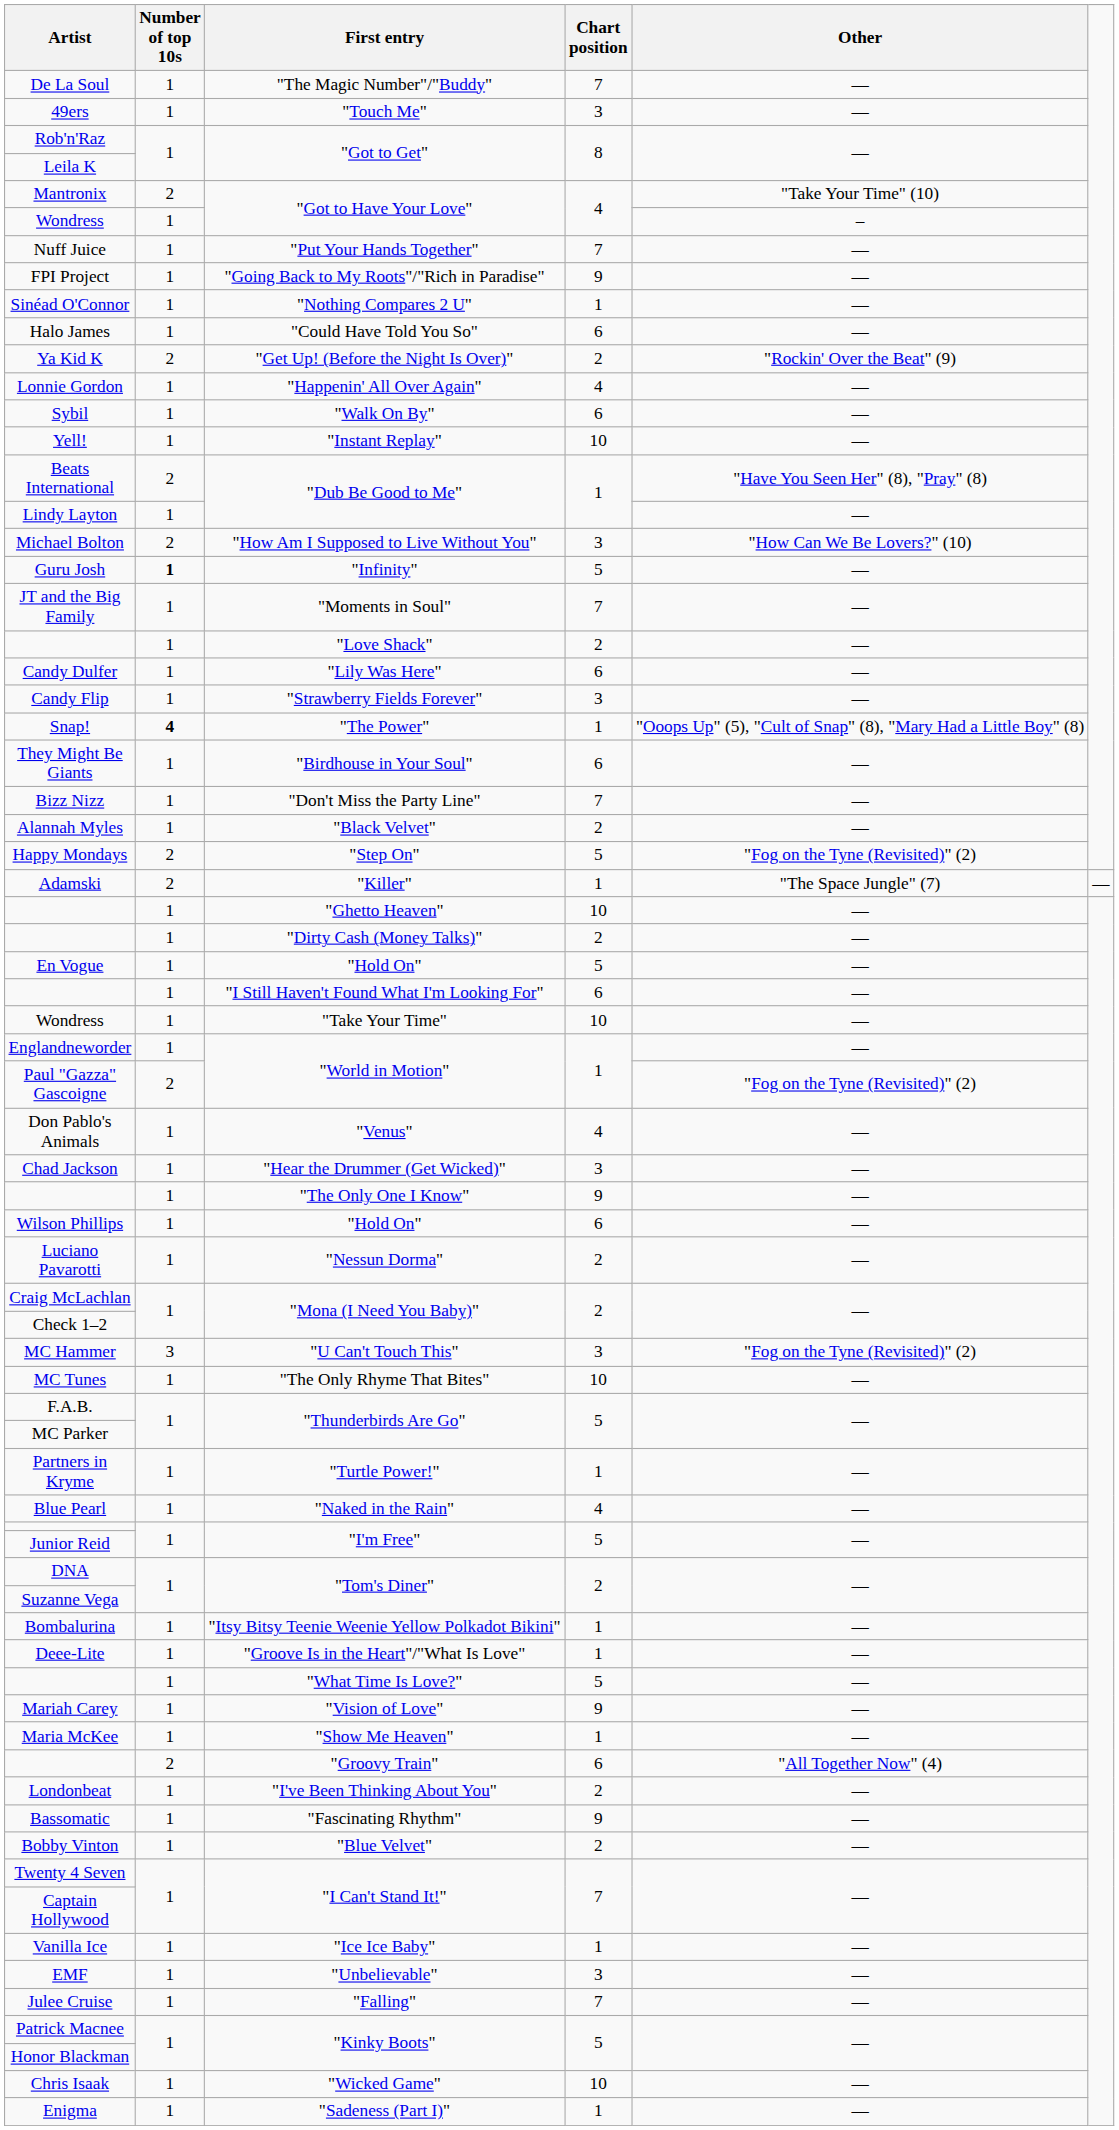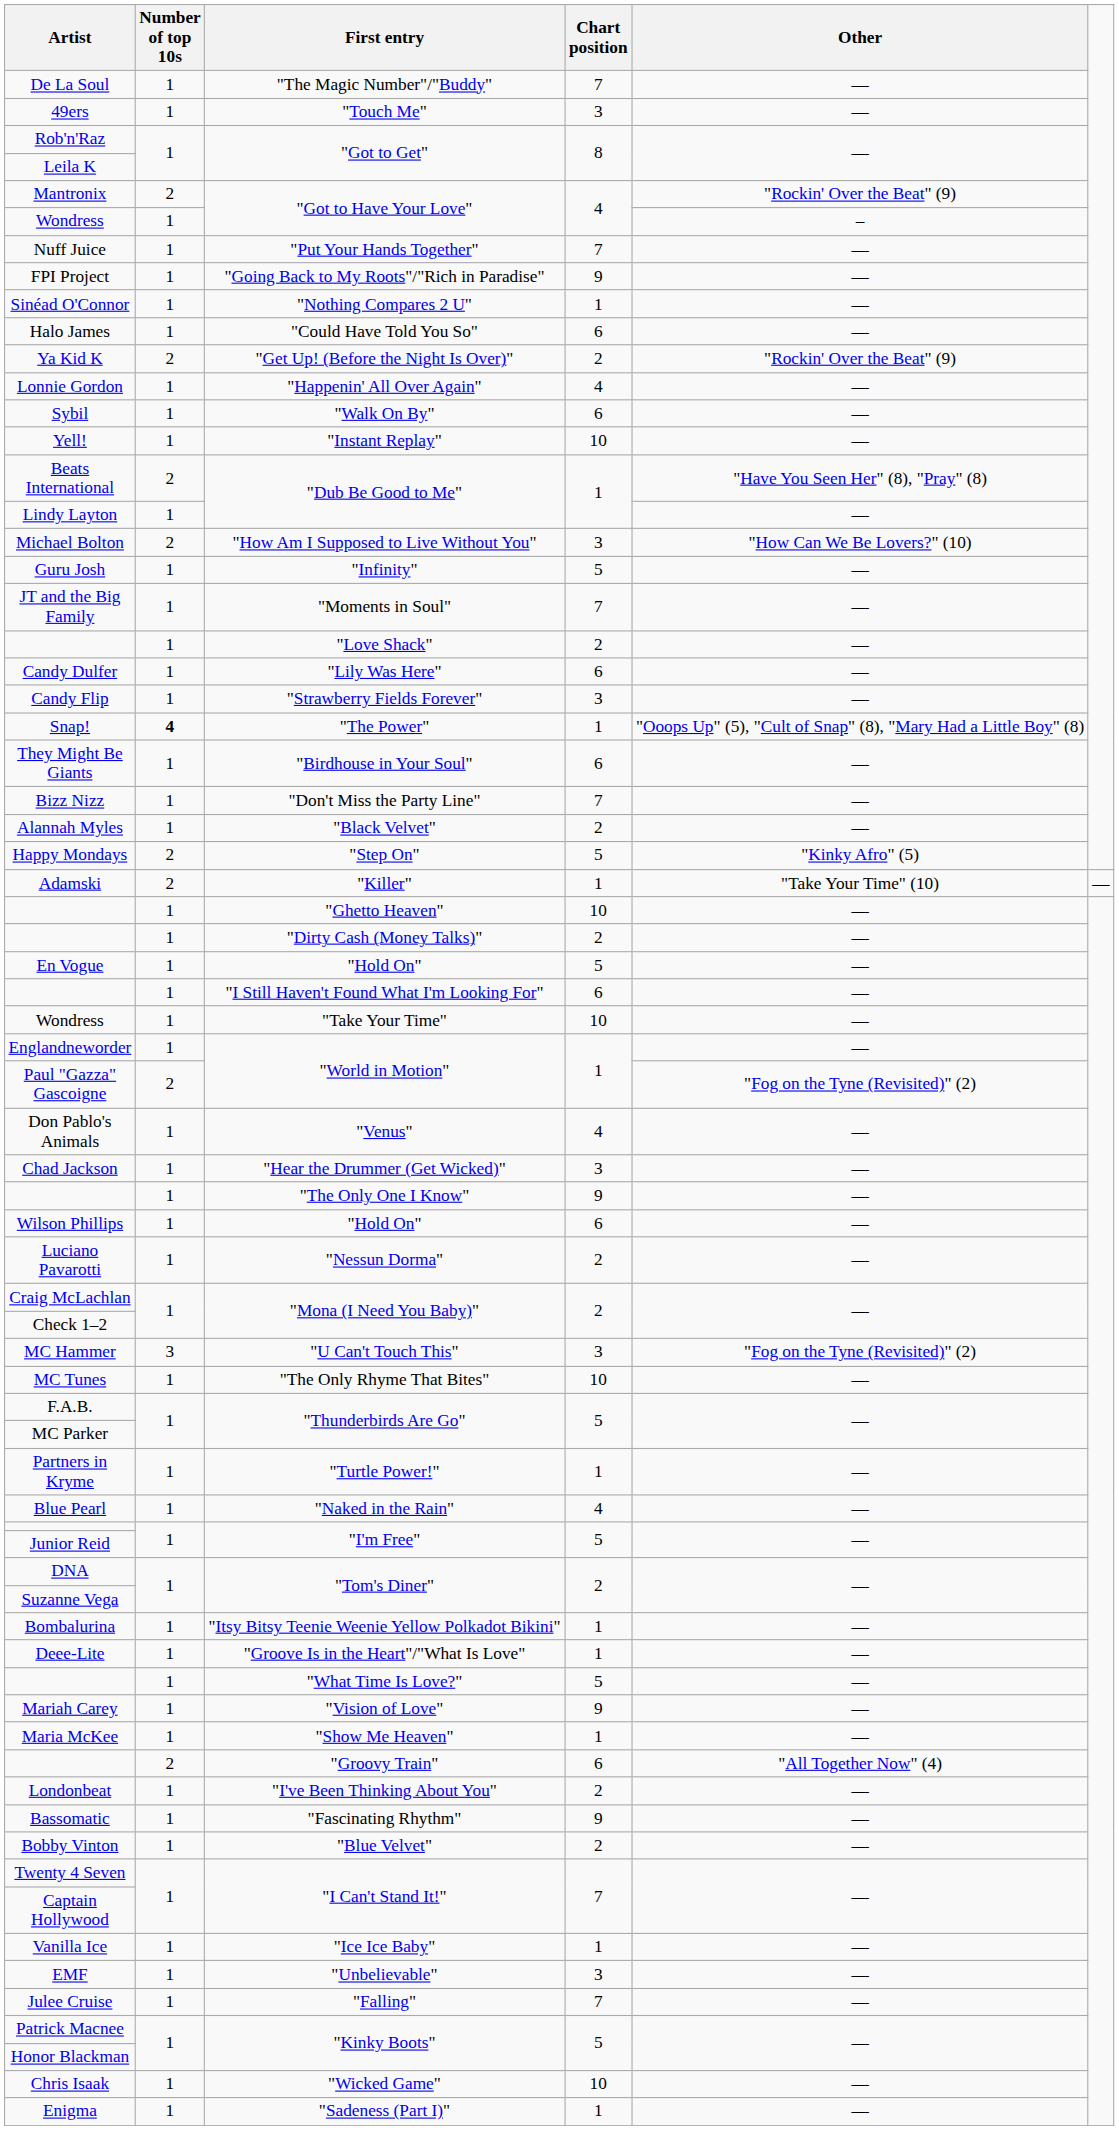 <table class="wikitable sortable mw-collapsible mw-collapsed" style="text-align: center;">
 <tr>
 <th scope="col" style="width:55px;">Artist</th>
 <th scope="col" style="width:55px;" data-sort-type="number">Number of top 10s</th>
 <th scope="col" style="text-align:center;">First entry</th>
 <th scope="col" style="width:55px;" data-sort-type="number">Chart position</th>
 <th scope="col" style="text-align:center;">Other</th>
 </tr>
 <tr>
 <td><a href='#'>De La Soul</a></td>
 <td>1</td>
 <td>"The Magic Number"/"<a href='#'>Buddy</a>"</td>
 <td>7</td>
 <td>—</td>
 </tr>
 <tr>
 <td><a href='#'>49ers</a></td>
 <td>1</td>
 <td>"<a href='#'>Touch Me</a>"</td>
 <td>3</td>
 <td>—</td>
 </tr>
 <tr>
 <td><a href='#'>Rob'n'Raz</a></td>
 <td rowspan="2">1</td>
 <td rowspan="2">"<a href='#'>Got to Get</a>"</td>
 <td rowspan="2">8</td>
 <td rowspan="2">—</td>
 </tr>
 <tr>
 <td><a href='#'>Leila K</a></td>
 </tr>
 <tr>
 <td><a href='#'>Mantronix</a></td>
 <td>2</td>
 <td rowspan="2">"<a href='#'>Got to Have Your Love</a>"</td>
 <td rowspan="2">4</td>
-<td>"Take Your Time" (10)</td>
+<td>"<a href='#'>Rockin' Over the Beat</a>" (9)</td>
 </tr>
 <tr>
 <td><a href='#'>Wondress</a></td>
 <td>1</td>
 <td>–</td>
 </tr>
 <tr>
 <td>Nuff Juice</td>
 <td>1</td>
 <td>"<a href='#'>Put Your Hands Together</a>"</td>
 <td>7</td>
 <td>—</td>
 </tr>
 <tr>
 <td>FPI Project</td>
 <td>1</td>
 <td>"<a href='#'>Going Back to My Roots</a>"/"Rich in Paradise"</td>
 <td>9</td>
 <td>—</td>
 </tr>
 <tr>
 <td><a href='#'>Sinéad O'Connor</a></td>
 <td>1</td>
 <td>"<a href='#'>Nothing Compares 2 U</a>"</td>
 <td>1</td>
 <td>—</td>
 </tr>
 <tr>
 <td>Halo James</td>
 <td>1</td>
 <td>"Could Have Told You So"</td>
 <td>6</td>
 <td>—</td>
 </tr>
 <tr>
 <td><a href='#'>Ya Kid K</a></td>
 <td>2</td>
 <td>"<a href='#'>Get Up! (Before the Night Is Over)</a>"</td>
 <td>2</td>
 <td>"<a href='#'>Rockin' Over the Beat</a>" (9)</td>
 </tr>
 <tr>
 <td><a href='#'>Lonnie Gordon</a></td>
 <td>1</td>
 <td>"<a href='#'>Happenin' All Over Again</a>"</td>
 <td>4</td>
 <td>—</td>
 </tr>
 <tr>
 <td><a href='#'>Sybil</a></td>
 <td>1</td>
 <td>"<a href='#'>Walk On By</a>"</td>
 <td>6</td>
 <td>—</td>
 </tr>
 <tr>
 <td><a href='#'>Yell!</a></td>
 <td>1</td>
 <td>"<a href='#'>Instant Replay</a>"</td>
 <td>10</td>
 <td>—</td>
 </tr>
 <tr>
 <td><a href='#'>Beats International</a></td>
 <td>2</td>
 <td rowspan="2">"<a href='#'>Dub Be Good to Me</a>"</td>
 <td rowspan="2">1</td>
 <td>"<a href='#'>Have You Seen Her</a>" (8), "<a href='#'>Pray</a>" (8) </td>
 </tr>
 <tr>
 <td><a href='#'>Lindy Layton</a></td>
 <td>1</td>
 <td>—</td>
 </tr>
 <tr>
 <td><a href='#'>Michael Bolton</a></td>
 <td>2</td>
 <td>"<a href='#'>How Am I Supposed to Live Without You</a>"</td>
 <td>3</td>
 <td>"<a href='#'>How Can We Be Lovers?</a>" (10)</td>
 </tr>
 <tr>
 <td><a href='#'>Guru Josh</a></td>
-<td><strong>1</strong></td>
+<td>1</td>
 <td>"<a href='#'>Infinity</a>"</td>
 <td>5</td>
 <td>—</td>
 </tr>
 <tr>
 <td><a href='#'>JT and the Big Family</a></td>
 <td>1</td>
 <td>"Moments in Soul"</td>
 <td>7</td>
 <td>—</td>
 </tr>
 <tr>
 <td></td>
 <td>1</td>
 <td>"<a href='#'>Love Shack</a>"</td>
 <td>2</td>
 <td>—</td>
 </tr>
 <tr>
 <td><a href='#'>Candy Dulfer</a></td>
 <td>1</td>
 <td>"<a href='#'>Lily Was Here</a>"</td>
 <td>6</td>
 <td>—</td>
 </tr>
 <tr>
 <td><a href='#'>Candy Flip</a></td>
 <td>1</td>
 <td>"<a href='#'>Strawberry Fields Forever</a>"</td>
 <td>3</td>
 <td>—</td>
 </tr>
 <tr>
 <td><a href='#'>Snap!</a></td>
 <td><strong>4</strong></td>
 <td>"<a href='#'>The Power</a>"</td>
 <td>1</td>
 <td>"<a href='#'>Ooops Up</a>" (5), "<a href='#'>Cult of Snap</a>" (8), "<a href='#'>Mary Had a Little Boy</a>" (8)</td>
 </tr>
 <tr>
 <td><a href='#'>They Might Be Giants</a></td>
 <td>1</td>
 <td>"<a href='#'>Birdhouse in Your Soul</a>"</td>
 <td>6</td>
 <td>—</td>
 </tr>
 <tr>
 <td><a href='#'>Bizz Nizz</a></td>
 <td>1</td>
 <td>"Don't Miss the Party Line"</td>
 <td>7</td>
 <td>—</td>
 </tr>
 <tr>
 <td><a href='#'>Alannah Myles</a></td>
 <td>1</td>
 <td>"<a href='#'>Black Velvet</a>"</td>
 <td>2</td>
 <td>—</td>
 </tr>
 <tr>
 <td><a href='#'>Happy Mondays</a></td>
 <td>2</td>
 <td>"<a href='#'>Step On</a>"</td>
 <td>5</td>
-<td>"<a href='#'>Fog on the Tyne (Revisited)</a>" (2)</td>
+<td>"<a href='#'>Kinky Afro</a>" (5)</td>
 </tr>
 <tr>
 <td><a href='#'>Adamski</a></td>
 <td>2</td>
 <td>"<a href='#'>Killer</a>"</td>
 <td>1</td>
-<td>"The Space Jungle" (7)</td>
+<td>"Take Your Time" (10)</td>
 <td>—</td>
 </tr>
 <tr>
 <td></td>
 <td>1</td>
 <td>"<a href='#'>Ghetto Heaven</a>"</td>
 <td>10</td>
 <td>—</td>
 </tr>
 <tr>
 <td></td>
 <td>1</td>
 <td>"<a href='#'>Dirty Cash (Money Talks)</a>"</td>
 <td>2</td>
 <td>—</td>
 </tr>
 <tr>
 <td><a href='#'>En Vogue</a></td>
 <td>1</td>
 <td>"<a href='#'>Hold On</a>"</td>
 <td>5</td>
 <td>—</td>
 </tr>
 <tr>
 <td></td>
 <td>1</td>
 <td>"<a href='#'>I Still Haven't Found What I'm Looking For</a>"</td>
 <td>6</td>
 <td>—</td>
 </tr>
 <tr>
 <td>Wondress</td>
 <td>1</td>
 <td>"Take Your Time"</td>
 <td>10</td>
 <td>—</td>
 </tr>
 <tr>
 <td><a href='#'>Englandneworder</a></td>
 <td>1</td>
 <td rowspan="2">"<a href='#'>World in Motion</a>"</td>
 <td rowspan="2">1</td>
 <td>—</td>
 </tr>
 <tr>
 <td><a href='#'>Paul "Gazza" Gascoigne</a></td>
 <td>2</td>
 <td>"<a href='#'>Fog on the Tyne (Revisited)</a>" (2)</td>
 </tr>
 <tr>
 <td>Don Pablo's Animals</td>
 <td>1</td>
 <td>"<a href='#'>Venus</a>"</td>
 <td>4</td>
 <td>—</td>
 </tr>
 <tr>
 <td><a href='#'>Chad Jackson</a></td>
 <td>1</td>
 <td>"<a href='#'>Hear the Drummer (Get Wicked)</a>"</td>
 <td>3</td>
 <td>—</td>
 </tr>
 <tr>
 <td></td>
 <td>1</td>
 <td>"<a href='#'>The Only One I Know</a>"</td>
 <td>9</td>
 <td>—</td>
 </tr>
 <tr>
 <td><a href='#'>Wilson Phillips</a></td>
 <td>1</td>
 <td>"<a href='#'>Hold On</a>"</td>
 <td>6</td>
 <td>—</td>
 </tr>
 <tr>
 <td><a href='#'>Luciano Pavarotti</a></td>
 <td>1</td>
 <td>"<a href='#'>Nessun Dorma</a>"</td>
 <td>2</td>
 <td>—</td>
 </tr>
 <tr>
 <td><a href='#'>Craig McLachlan</a></td>
 <td rowspan="2">1</td>
 <td rowspan="2">"<a href='#'>Mona (I Need You Baby)</a>"</td>
 <td rowspan="2">2</td>
 <td rowspan="2">—</td>
 </tr>
 <tr>
 <td>Check 1–2</td>
 </tr>
 <tr>
 <td><a href='#'>MC Hammer</a></td>
 <td>3</td>
 <td>"<a href='#'>U Can't Touch This</a>"</td>
 <td>3</td>
 <td>"<a href='#'>Fog on the Tyne (Revisited)</a>" (2)</td>
 </tr>
 <tr>
 <td><a href='#'>MC Tunes</a></td>
 <td>1</td>
 <td>"The Only Rhyme That Bites"</td>
 <td>10</td>
 <td>—</td>
 </tr>
 <tr>
 <td>F.A.B.</td>
 <td rowspan="2">1</td>
 <td rowspan="2">"<a href='#'>Thunderbirds Are Go</a>"</td>
 <td rowspan="2">5</td>
 <td rowspan="2">—</td>
 </tr>
 <tr>
 <td>MC Parker</td>
 </tr>
 <tr>
 <td><a href='#'>Partners in Kryme</a></td>
 <td>1</td>
 <td>"<a href='#'>Turtle Power!</a>"</td>
 <td>1</td>
 <td>—</td>
 </tr>
 <tr>
 <td><a href='#'>Blue Pearl</a></td>
 <td>1</td>
 <td>"<a href='#'>Naked in the Rain</a>"</td>
 <td>4</td>
 <td>—</td>
 </tr>
 <tr>
 <td></td>
 <td rowspan="2">1</td>
 <td rowspan="2">"<a href='#'>I'm Free</a>"</td>
 <td rowspan="2">5</td>
 <td rowspan="2">—</td>
 </tr>
 <tr>
 <td><a href='#'>Junior Reid</a></td>
 </tr>
 <tr>
 <td><a href='#'>DNA</a></td>
 <td rowspan="2">1</td>
 <td rowspan="2">"<a href='#'>Tom's Diner</a>"</td>
 <td rowspan="2">2</td>
 <td rowspan="2">—</td>
 </tr>
 <tr>
 <td><a href='#'>Suzanne Vega</a></td>
 </tr>
 <tr>
 <td><a href='#'>Bombalurina</a></td>
 <td>1</td>
 <td>"<a href='#'>Itsy Bitsy Teenie Weenie Yellow Polkadot Bikini</a>"</td>
 <td>1</td>
 <td>—</td>
 </tr>
 <tr>
 <td><a href='#'>Deee-Lite</a></td>
 <td>1</td>
 <td>"<a href='#'>Groove Is in the Heart</a>"/"What Is Love"</td>
 <td>1</td>
 <td>—</td>
 </tr>
 <tr>
 <td></td>
 <td>1</td>
 <td>"<a href='#'>What Time Is Love?</a>"</td>
 <td>5</td>
 <td>—</td>
 </tr>
 <tr>
 <td><a href='#'>Mariah Carey</a></td>
 <td>1</td>
 <td>"<a href='#'>Vision of Love</a>"</td>
 <td>9</td>
 <td>—</td>
 </tr>
 <tr>
 <td><a href='#'>Maria McKee</a></td>
 <td>1</td>
 <td>"<a href='#'>Show Me Heaven</a>"</td>
 <td>1</td>
 <td>—</td>
 </tr>
 <tr>
 <td></td>
 <td>2</td>
 <td>"<a href='#'>Groovy Train</a>"</td>
 <td>6</td>
 <td>"<a href='#'>All Together Now</a>" (4)</td>
 </tr>
 <tr>
 <td><a href='#'>Londonbeat</a></td>
 <td>1</td>
 <td>"<a href='#'>I've Been Thinking About You</a>"</td>
 <td>2</td>
 <td>—</td>
 </tr>
 <tr>
 <td><a href='#'>Bassomatic</a></td>
 <td>1</td>
 <td>"Fascinating Rhythm"</td>
 <td>9</td>
 <td>—</td>
 </tr>
 <tr>
 <td><a href='#'>Bobby Vinton</a></td>
 <td>1</td>
 <td>"<a href='#'>Blue Velvet</a>"</td>
 <td>2</td>
 <td>—</td>
 </tr>
 <tr>
 <td><a href='#'>Twenty 4 Seven</a></td>
 <td rowspan="2">1</td>
 <td rowspan="2">"<a href='#'>I Can't Stand It!</a>"</td>
 <td rowspan="2">7</td>
 <td rowspan="2">—</td>
 </tr>
 <tr>
 <td><a href='#'>Captain Hollywood</a></td>
 </tr>
 <tr>
 <td><a href='#'>Vanilla Ice</a></td>
 <td>1</td>
 <td>"<a href='#'>Ice Ice Baby</a>"</td>
 <td>1</td>
 <td>—</td>
 </tr>
 <tr>
 <td><a href='#'>EMF</a></td>
 <td>1</td>
 <td>"<a href='#'>Unbelievable</a>"</td>
 <td>3</td>
 <td>—</td>
 </tr>
 <tr>
 <td><a href='#'>Julee Cruise</a></td>
 <td>1</td>
 <td>"<a href='#'>Falling</a>"</td>
 <td>7</td>
 <td>—</td>
 </tr>
 <tr>
 <td><a href='#'>Patrick Macnee</a></td>
 <td rowspan="2">1</td>
 <td rowspan="2">"<a href='#'>Kinky Boots</a>"</td>
 <td rowspan="2">5</td>
 <td rowspan="2">—</td>
 </tr>
 <tr>
 <td><a href='#'>Honor Blackman</a></td>
 </tr>
 <tr>
 <td><a href='#'>Chris Isaak</a></td>
 <td>1</td>
 <td>"<a href='#'>Wicked Game</a>"</td>
 <td>10</td>
 <td>—</td>
 </tr>
 <tr>
 <td><a href='#'>Enigma</a></td>
 <td>1</td>
 <td>"<a href='#'>Sadeness (Part I)</a>" </td>
 <td>1</td>
 <td>—</td>
 </tr>
 </table>
